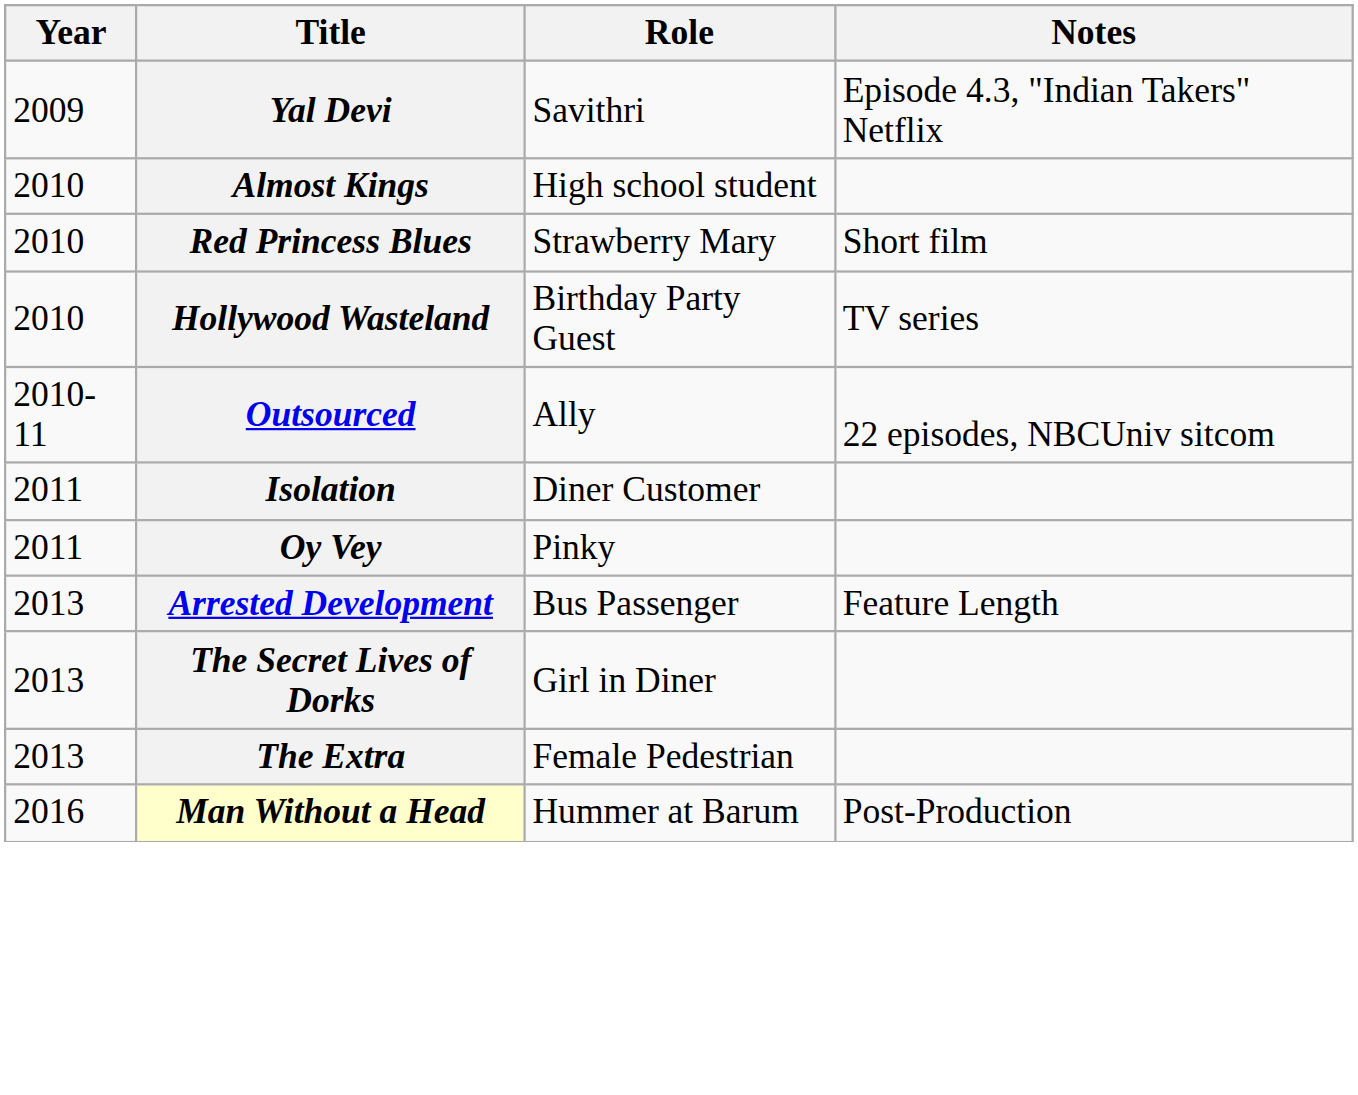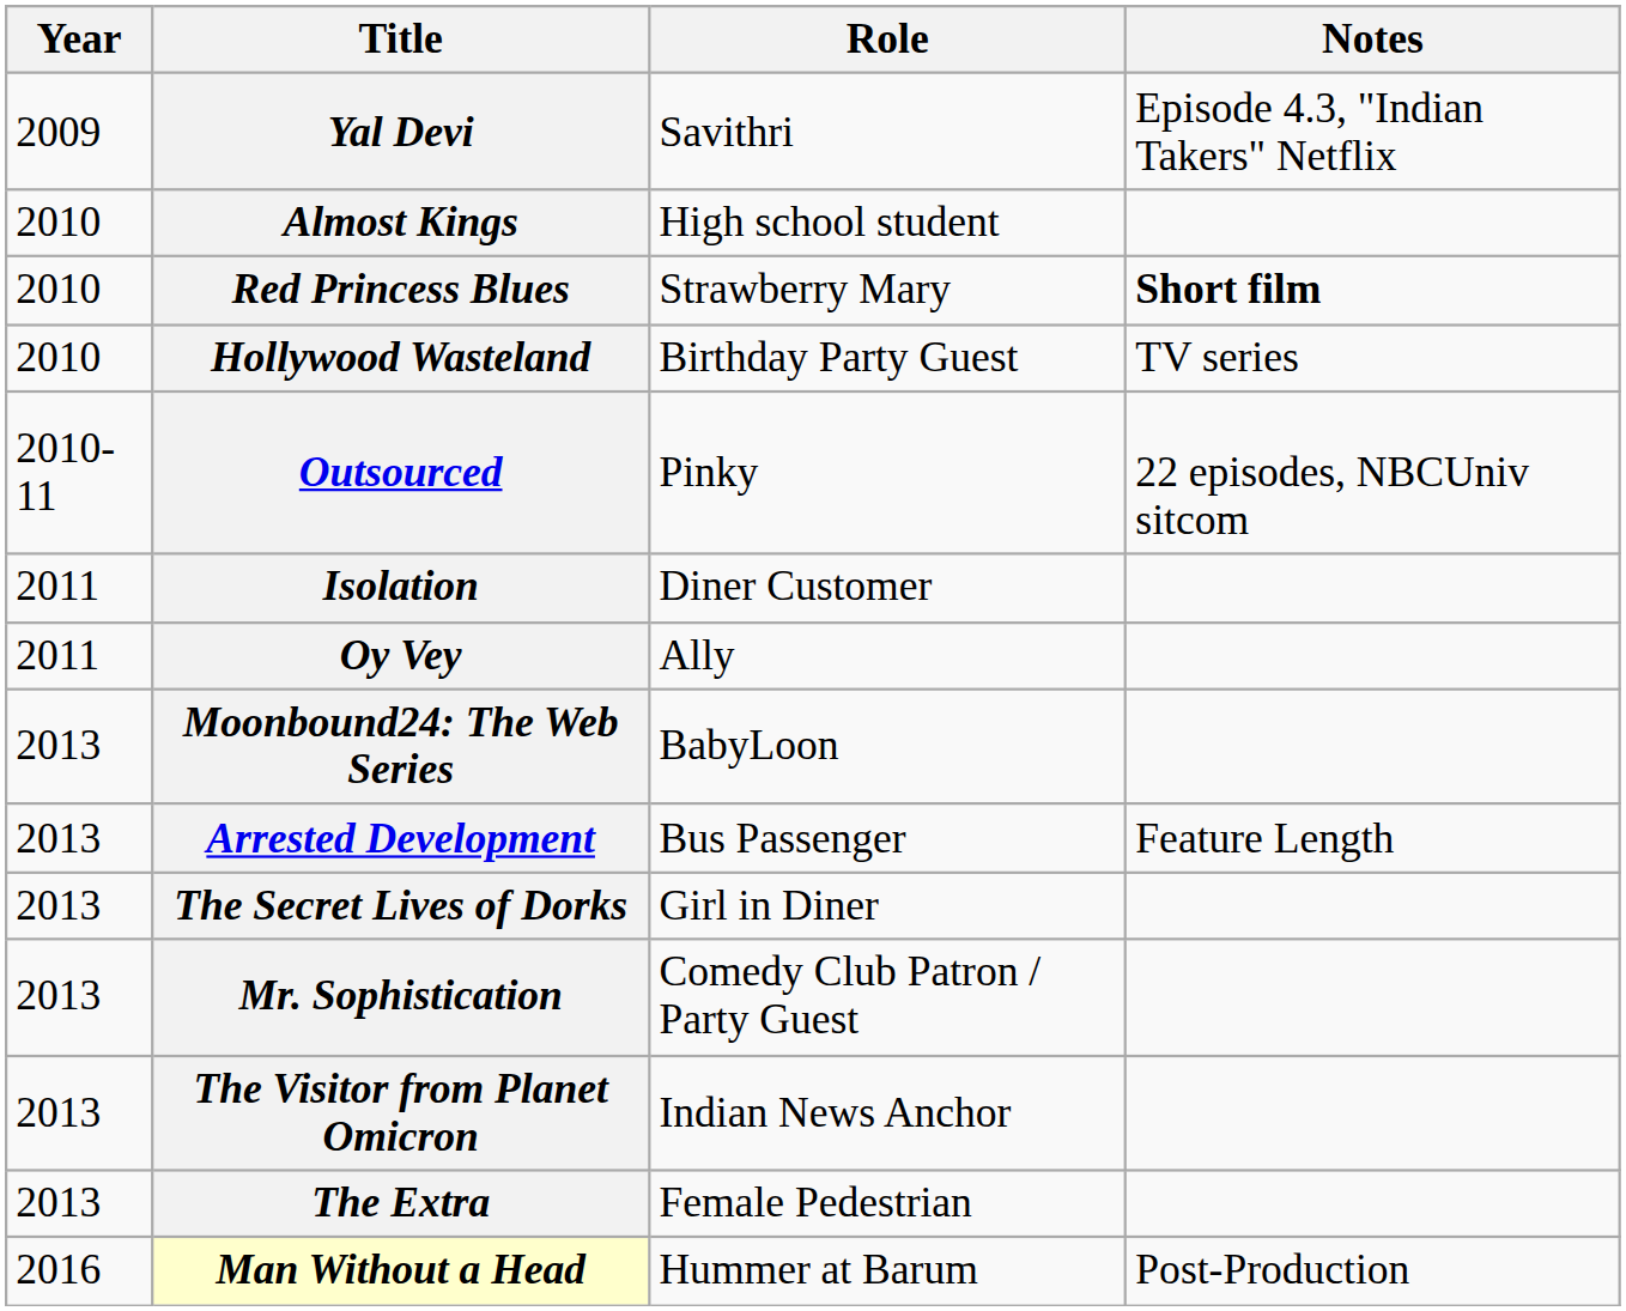 <table class="wikitable sortable plainrowheaders">
 <tr style="background:#ccc; text-align:center;">
 <th scope="col">Year</th>
 <th scope="col">Title</th>
 <th scope="col">Role</th>
 <th scope="col" class="unsortable">Notes</th>
 </tr>
 <tr>
 <td>2009</td>
 <th scope="row"><em>Yal Devi</em></th>
 <td>Savithri</td>
 <td>Episode 4.3, "Indian Takers" Netflix</td>
 </tr>
 <tr>
 <td>2010</td>
 <th scope="row"><em>Almost Kings</em></th>
 <td>High school student</td>
 <td></td>
 </tr>
 <tr>
 <td>2010</td>
 <th scope="row"><em>Red Princess Blues</em></th>
 <td>Strawberry Mary</td>
-<td>Short film</td>
+<td><strong>Short film</strong></td>
 </tr>
 <tr>
 <td>2010</td>
 <th scope= "row"><em>Hollywood Wasteland</em></th>
 <td>Birthday Party Guest</td>
 <td>TV series</td>
 </tr>
 <tr>
 <td>2010-11</td>
 <th scope= "row"><em><a href='#'>Outsourced</a></em></th>
-<td>Ally</td>
+<td>Pinky</td>
 <td><br> 22 episodes, NBCUniv sitcom</td>
 </tr>
 <tr>
 <td>2011</td>
 <th scope= "row"><em>Isolation</em></th>
 <td>Diner Customer</td>
 <td></td>
 </tr>
 <tr>
 <td>2011</td>
 <th scope= "row"><em>Oy Vey</em></th>
-<td>Pinky</td>
+<td>Ally</td>
+<td></td>
+</tr>
+<tr>
+<td>2013</td>
+<th scope= "row"><em>Moonbound24: The Web Series</em></th>
+<td>BabyLoon</td>
 <td></td>
 </tr>
 <tr>
 <td>2013</td>
 <th scope= "row"><em><a href='#'>Arrested Development</a></em></th>
 <td>Bus Passenger</td>
 <td>Feature Length</td>
 </tr>
 <tr>
 <td>2013</td>
 <th scope= "row"><em>The Secret Lives of Dorks</em></th>
 <td>Girl in Diner</td>
 <td></td>
 </tr>
 <tr>
 <td>2013</td>
+<th scope= "row"><em>Mr. Sophistication</em></th>
+<td>Comedy Club Patron / Party Guest</td>
+<td></td>
+</tr>
+<tr>
+<td>2013</td>
+<th scope= "row"><em>The Visitor from Planet Omicron</em></th>
+<td>Indian News Anchor</td>
+<td></td>
+</tr>
+<tr>
+<td>2013</td>
 <th scope= "row"><em>The Extra</em></th>
 <td>Female Pedestrian</td>
 <td></td>
 </tr>
 <tr>
 <td>2016</td>
 <th scope="row" style="background:#ffc;"><em>Man Without a Head</em> </th>
 <td>Hummer at Barum</td>
 <td>Post-Production</td>
 </tr>
 </table>
